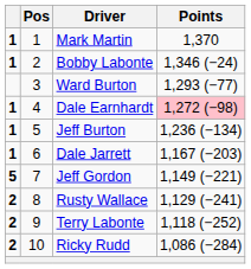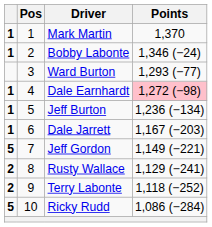 <table class="wikitable" style="font-size: 95%;">
 <tr>
 <th></th>
 <th>Pos</th>
 <th>Driver</th>
 <th>Points</th>
 </tr>
 <tr>
 <td align="left">  <strong>1</strong></td>
 <td style="text-align:center;">1</td>
 <td><a href='#'>Mark Martin</a></td>
 <td style="text-align:center;">1,370</td>
 </tr>
 <tr>
 <td align="left">  <strong>1</strong></td>
 <td style="text-align:center;">2</td>
 <td><a href='#'>Bobby Labonte</a></td>
 <td style="text-align:center;">1,346 (−24)</td>
 </tr>
 <tr>
 <td align="left"></td>
 <td style="text-align:center;">3</td>
 <td><a href='#'>Ward Burton</a></td>
 <td style="text-align:center;">1,293 (−77)</td>
 </tr>
 <tr>
 <td align="left">  <strong>1</strong></td>
 <td style="text-align:center;">4</td>
 <td><a href='#'>Dale Earnhardt</a></td>
 <td style="background: pink; text-align:center;">1,272 (−98)</td>
 </tr>
 <tr>
 <td align="left">  <strong>1</strong></td>
 <td style="text-align:center;">5</td>
 <td><a href='#'>Jeff Burton</a></td>
 <td style="text-align:center;">1,236 (−134)</td>
 </tr>
 <tr>
 <td align="left">  <strong>1</strong></td>
 <td style="text-align:center;">6</td>
 <td><a href='#'>Dale Jarrett</a></td>
 <td style="text-align:center;">1,167 (−203)</td>
 </tr>
 <tr>
 <td align="left">  <strong>5</strong></td>
 <td style="text-align:center;">7</td>
 <td><a href='#'>Jeff Gordon</a></td>
 <td style="text-align:center;">1,149 (−221)</td>
 </tr>
 <tr>
 <td align="left">  <strong>2</strong></td>
 <td style="text-align:center;">8</td>
 <td><a href='#'>Rusty Wallace</a></td>
 <td style="text-align:center;">1,129 (−241)</td>
 </tr>
 <tr>
 <td align="left">  <strong>2</strong></td>
 <td style="text-align:center;">9</td>
 <td><a href='#'>Terry Labonte</a></td>
 <td style="text-align:center;">1,118 (−252)</td>
 </tr>
 <tr>
-<td align="left">  <strong>2</strong></td>
+<td align="left">  <strong>5</strong></td>
 <td style="text-align:center;">10</td>
 <td><a href='#'>Ricky Rudd</a></td>
 <td style="text-align:center;">1,086 (−284)</td>
 </tr>
 <tr class="sortbottom">
 <th colspan="9"></th>
 </tr>
 </table>
